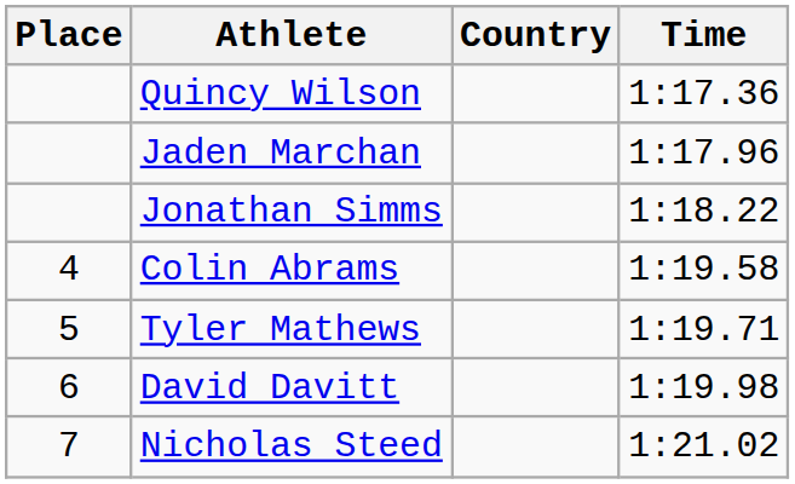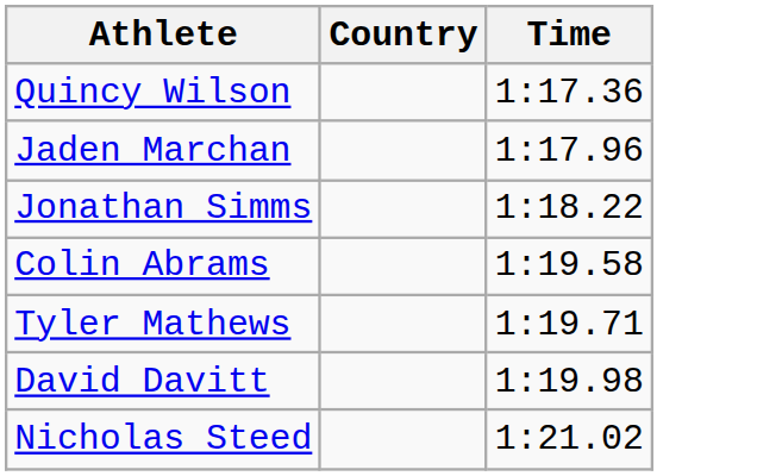 <table class="wikitable">
 <tr>
-<th>Place</th>
 <th>Athlete</th>
 <th>Country</th>
 <th>Time</th>
 </tr>
 <tr>
-<td align=center></td>
 <td><a href='#'>Quincy Wilson</a></td>
 <td></td>
 <td>1:17.36</td>
 </tr>
 <tr>
-<td align=center></td>
 <td><a href='#'>Jaden Marchan</a></td>
 <td></td>
 <td>1:17.96</td>
 </tr>
 <tr>
-<td align=center></td>
 <td><a href='#'>Jonathan Simms</a></td>
 <td></td>
 <td>1:18.22</td>
 </tr>
 <tr>
-<td align=center>4</td>
 <td><a href='#'>Colin Abrams</a></td>
 <td></td>
 <td>1:19.58</td>
 </tr>
 <tr>
-<td align=center>5</td>
 <td><a href='#'>Tyler Mathews</a></td>
 <td></td>
 <td>1:19.71</td>
 </tr>
 <tr>
-<td align=center>6</td>
 <td><a href='#'>David Davitt</a></td>
 <td></td>
 <td>1:19.98</td>
 </tr>
 <tr>
-<td align=center>7</td>
 <td><a href='#'>Nicholas Steed</a></td>
 <td></td>
 <td>1:21.02</td>
 </tr>
 </table>
